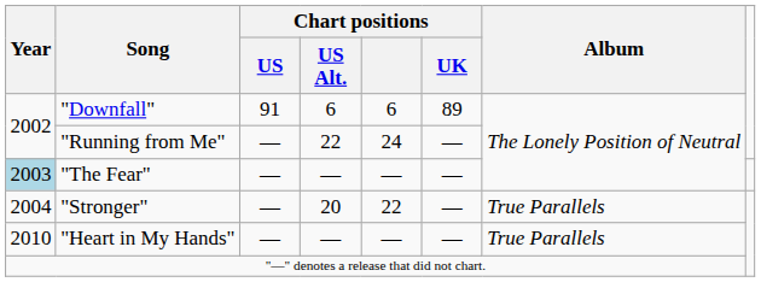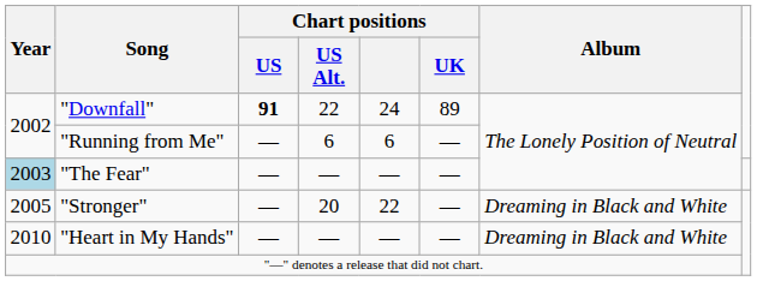 <table class="wikitable">
 <tr>
 <th rowspan="2">Year</th>
 <th rowspan="2">Song</th>
 <th colspan="4">Chart positions</th>
 <th rowspan="2">Album</th>
 </tr>
 <tr>
 <th width="40"><a href='#'>US</a><br></th>
 <th width="40"><a href='#'>US<br>Alt.</a><br></th>
 <th width="40"><br></th>
 <th width="40"><a href='#'>UK</a><br></th>
 </tr>
 <tr>
 <td rowspan="2">2002</td>
 <td>"<a href='#'>Downfall</a>"</td>
-<td style="text-align:center;">91</td>
-<td style="text-align:center;">6</td>
-<td style="text-align:center;">6</td>
+<td style="text-align:center;"><strong>91</strong></td>
+<td style="text-align:center;">22</td>
+<td style="text-align:center;">24</td>
 <td style="text-align:center;">89</td>
 <td rowspan="3"><em>The Lonely Position of Neutral</em></td>
 </tr>
 <tr>
 <td>"Running from Me"</td>
 <td style="text-align:center;">—</td>
-<td style="text-align:center;">22</td>
-<td style="text-align:center;">24</td>
+<td style="text-align:center;">6</td>
+<td style="text-align:center;">6</td>
 <td style="text-align:center;">—</td>
 </tr>
 <tr>
 <td style="background: lightblue;">2003</td>
 <td>"The Fear"</td>
 <td style="text-align:center;">—</td>
 <td style="text-align:center;">—</td>
 <td style="text-align:center;">—</td>
 <td style="text-align:center;">—</td>
 <td></td>
 </tr>
 <tr>
-<td>2004</td>
+<td>2005</td>
 <td>"Stronger"</td>
 <td style="text-align:center;">—</td>
 <td style="text-align:center;">20</td>
 <td style="text-align:center;">22</td>
 <td style="text-align:center;">—</td>
-<td><em>True Parallels</em></td>
+<td><em>Dreaming in Black and White</em></td>
 </tr>
 <tr>
 <td>2010</td>
 <td>"Heart in My Hands"</td>
 <td style="text-align:center;">—</td>
 <td style="text-align:center;">—</td>
 <td style="text-align:center;">—</td>
 <td style="text-align:center;">—</td>
-<td><em>True Parallels</em></td>
+<td><em>Dreaming in Black and White</em></td>
 </tr>
 <tr>
 <td colspan="7" style="text-align:center; font-size:8pt;">"—" denotes a release that did not chart.</td>
 </tr>
 </table>
